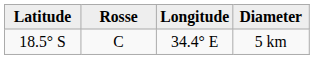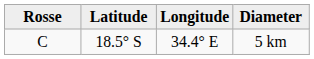 <table class="wikitable">
 <tr>
+<th width="25%" style="background:#eeeeee;">Rosse</th>
 <th width="25%" style="background:#eeeeee;">Latitude</th>
-<th width="25%" style="background:#eeeeee;">Rosse</th>
 <th width="25%" style="background:#eeeeee;">Longitude</th>
 <th width="25%" style="background:#eeeeee;">Diameter</th>
 </tr>
 <tr>
+<td align="center">C</td>
 <td align="center">18.5° S</td>
-<td align="center">C</td>
 <td align="center">34.4° E</td>
 <td align="center">5 km</td>
 </tr>
 </table>
